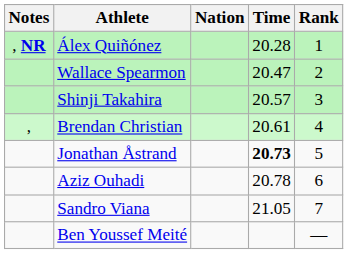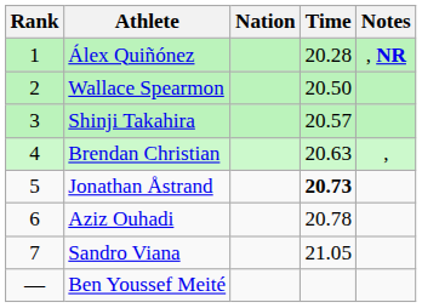 <table class="wikitable sortable" style="text-align:center">
 <tr>
-<th>Notes</th>
+<th>Rank</th>
 <th>Athlete</th>
 <th>Nation</th>
 <th>Time</th>
-<th>Rank</th>
+<th>Notes</th>
 </tr>
 <tr style="background:#bbf3bb;">
-<td>, <strong><a href='#'>NR</a></strong></td>
+<td>1</td>
 <td align=left><a href='#'>Álex Quiñónez</a></td>
 <td align=left></td>
 <td>20.28</td>
-<td>1</td>
+<td>, <strong><a href='#'>NR</a></strong></td>
 </tr>
 <tr style="background:#bbf3bb;">
-<td></td>
+<td>2</td>
 <td align=left><a href='#'>Wallace Spearmon</a></td>
 <td align=left></td>
-<td>20.47</td>
-<td>2</td>
+<td>20.50</td>
+<td></td>
 </tr>
 <tr style="background:#bbf3bb;">
-<td></td>
+<td>3</td>
 <td align=left><a href='#'>Shinji Takahira</a></td>
 <td align=left></td>
 <td>20.57</td>
-<td>3</td>
+<td></td>
 </tr>
 <tr style="background:#ccf9cc;">
-<td>, </td>
+<td>4</td>
 <td align=left><a href='#'>Brendan Christian</a></td>
 <td align=left></td>
-<td>20.61</td>
-<td>4</td>
+<td>20.63</td>
+<td>, </td>
 </tr>
 <tr>
-<td></td>
+<td>5</td>
 <td align=left><a href='#'>Jonathan Åstrand</a></td>
 <td align=left></td>
 <td><strong>20.73</strong></td>
-<td>5</td>
+<td></td>
 </tr>
 <tr>
-<td></td>
+<td>6</td>
 <td align=left><a href='#'>Aziz Ouhadi</a></td>
 <td align=left></td>
 <td>20.78</td>
-<td>6</td>
+<td></td>
 </tr>
 <tr>
-<td></td>
+<td>7</td>
 <td align=left><a href='#'>Sandro Viana</a></td>
 <td align=left></td>
 <td>21.05</td>
-<td>7</td>
+<td></td>
 </tr>
 <tr>
-<td></td>
+<td data-sort-value=8>—</td>
 <td align=left><a href='#'>Ben Youssef Meité</a></td>
 <td align=left></td>
 <td data-sort-value=99.99></td>
-<td data-sort-value=8>—</td>
+<td></td>
 </tr>
 </table>
